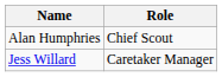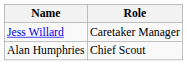 <table class="wikitable">
 <tr>
 <th>Name</th>
 <th>Role</th>
 </tr>
 <tr>
+<td> <a href='#'>Jess Willard</a></td>
+<td>Caretaker Manager</td>
+</tr>
+<tr>
 <td> Alan Humphries</td>
 <td>Chief Scout</td>
 </tr>
-<tr>
-<td> <a href='#'>Jess Willard</a></td>
-<td>Caretaker Manager</td>
-</tr>
 </table>
